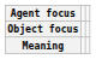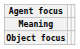 <table class="wikitable">
 <tr>
 <th>Agent focus</th>
-<td><br></td>
-<td><br></td>
-</tr>
-<tr>
-<th>Object focus</th>
 <td><br></td>
 <td><br></td>
 </tr>
 <tr>
 <th>Meaning</th>
 <td></td>
 <td></td>
 </tr>
+<tr>
+<th>Object focus</th>
+<td><br></td>
+<td><br></td>
+</tr>
 </table>
